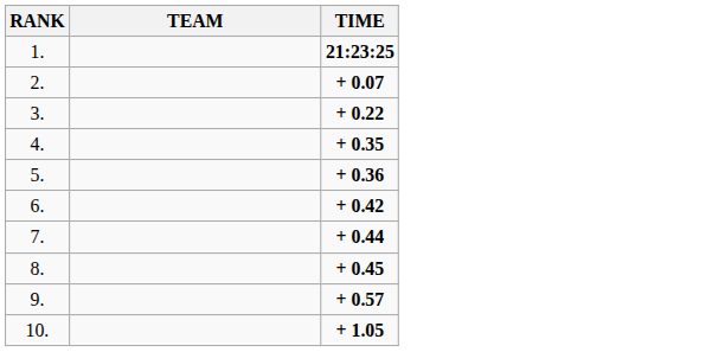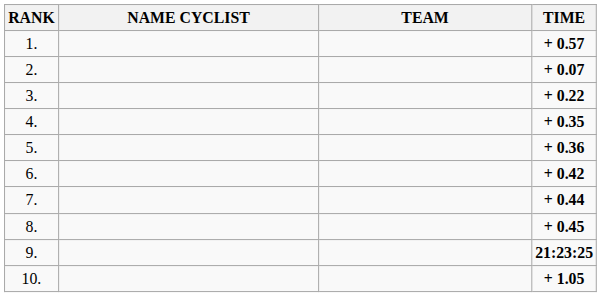 <table class="wikitable" style="font-size:95%;">
 <tr>
 <th>RANK</th>
+<th align="left" style="width: 16em">NAME CYCLIST</th>
 <th align="left" style="width: 13em">TEAM</th>
 <th>TIME</th>
 </tr>
 <tr>
 <td align="center">1.</td>
 <td></td>
-<td align="center"><strong>21:23:25</strong></td>
+<td></td>
+<td align="center"><strong>+ 0.57</strong></td>
 </tr>
 <tr>
 <td align="center">2.</td>
+<td></td>
 <td></td>
 <td align="center"><strong>+ 0.07</strong></td>
 </tr>
 <tr>
 <td align="center">3.</td>
 <td></td>
+<td></td>
 <td align="center"><strong>+ 0.22</strong></td>
 </tr>
 <tr>
 <td align="center">4.</td>
+<td></td>
 <td></td>
 <td align="center"><strong>+ 0.35</strong></td>
 </tr>
 <tr>
 <td align="center">5.</td>
 <td></td>
+<td></td>
 <td align="center"><strong>+ 0.36</strong></td>
 </tr>
 <tr>
 <td align="center">6.</td>
+<td></td>
 <td></td>
 <td align="center"><strong>+ 0.42</strong></td>
 </tr>
 <tr>
 <td align="center">7.</td>
 <td></td>
+<td></td>
 <td align="center"><strong>+ 0.44</strong></td>
 </tr>
 <tr>
 <td align="center">8.</td>
+<td></td>
 <td></td>
 <td align="center"><strong>+ 0.45</strong></td>
 </tr>
 <tr>
 <td align="center">9.</td>
 <td></td>
-<td align="center"><strong>+ 0.57</strong></td>
+<td></td>
+<td align="center"><strong>21:23:25</strong></td>
 </tr>
 <tr>
 <td align="center">10.</td>
 <td></td>
+<td></td>
 <td align="center"><strong>+ 1.05</strong></td>
 </tr>
 </table>
